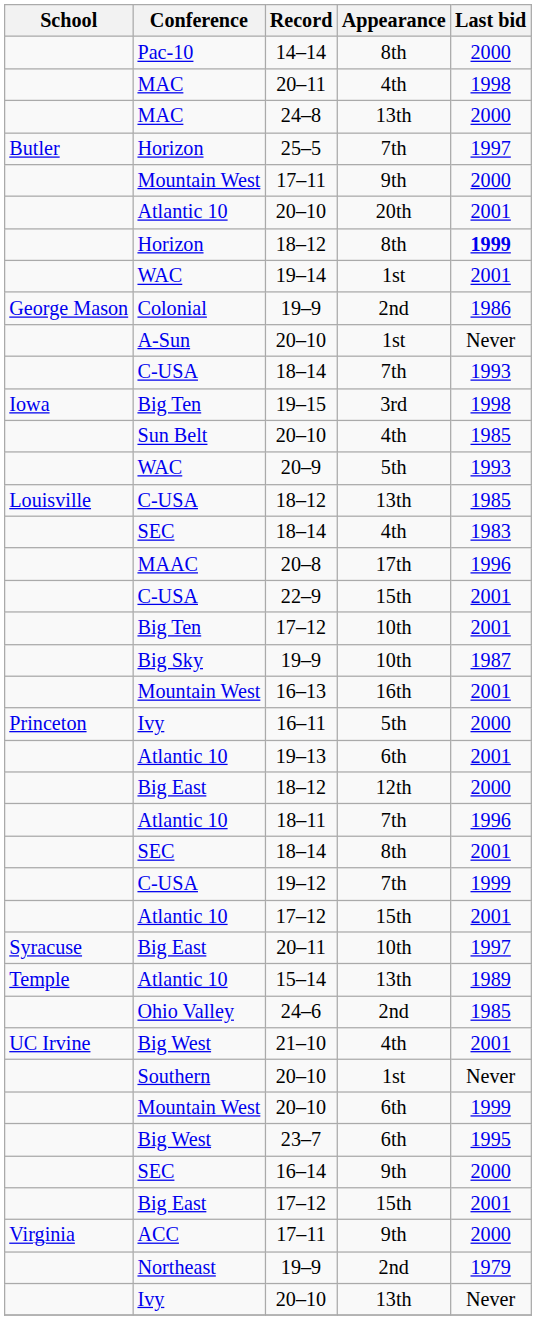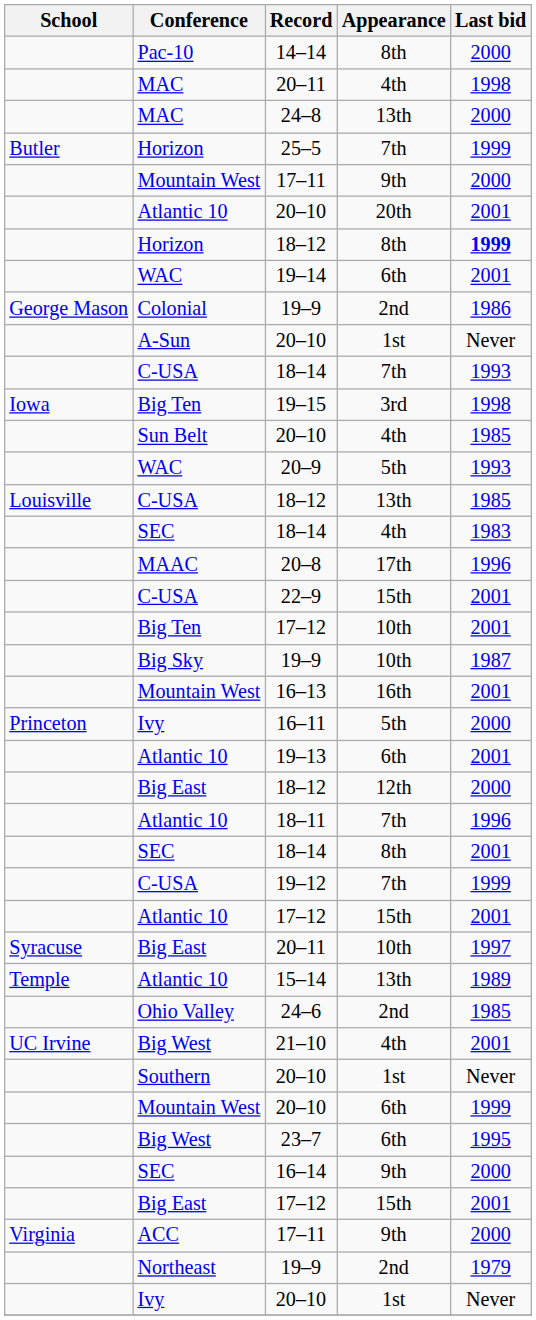 <table class="wikitable sortable" style="text-align: center;">
 <tr>
 <th>School</th>
 <th>Conference</th>
 <th>Record</th>
 <th>Appearance</th>
 <th>Last bid</th>
 </tr>
 <tr>
 <td align=left></td>
 <td align=left><a href='#'>Pac-10</a></td>
 <td>14–14</td>
 <td>8th</td>
 <td><a href='#'>2000</a></td>
 </tr>
 <tr>
 <td align=left></td>
 <td align=left><a href='#'>MAC</a></td>
 <td>20–11</td>
 <td>4th</td>
 <td><a href='#'>1998</a></td>
 </tr>
 <tr>
 <td align=left></td>
 <td align=left><a href='#'>MAC</a></td>
 <td>24–8</td>
 <td>13th</td>
 <td><a href='#'>2000</a></td>
 </tr>
 <tr>
 <td align=left><a href='#'>Butler</a></td>
 <td align=left><a href='#'>Horizon</a></td>
 <td>25–5</td>
 <td>7th</td>
-<td><a href='#'>1997</a></td>
+<td><a href='#'>1999</a></td>
 </tr>
 <tr>
 <td align=left></td>
 <td align=left><a href='#'>Mountain West</a></td>
 <td>17–11</td>
 <td>9th</td>
 <td><a href='#'>2000</a></td>
 </tr>
 <tr>
 <td align=left></td>
 <td align=left><a href='#'>Atlantic 10</a></td>
 <td>20–10</td>
 <td>20th</td>
 <td><a href='#'>2001</a></td>
 </tr>
 <tr>
 <td align=left></td>
 <td align=left><a href='#'>Horizon</a></td>
 <td>18–12</td>
 <td>8th</td>
 <td><strong><a href='#'>1999</a></strong></td>
 </tr>
 <tr>
 <td align=left></td>
 <td align=left><a href='#'>WAC</a></td>
 <td>19–14</td>
-<td>1st</td>
+<td>6th</td>
 <td><a href='#'>2001</a></td>
 </tr>
 <tr>
 <td align=left><a href='#'>George Mason</a></td>
 <td align=left><a href='#'>Colonial</a></td>
 <td>19–9</td>
 <td>2nd</td>
 <td><a href='#'>1986</a></td>
 </tr>
 <tr>
 <td align=left></td>
 <td align=left><a href='#'>A-Sun</a></td>
 <td>20–10</td>
 <td>1st</td>
 <td>Never</td>
 </tr>
 <tr>
 <td align=left></td>
 <td align=left><a href='#'>C-USA</a></td>
 <td>18–14</td>
 <td>7th</td>
 <td><a href='#'>1993</a></td>
 </tr>
 <tr>
 <td align=left><a href='#'>Iowa</a></td>
 <td align=left><a href='#'>Big Ten</a></td>
 <td>19–15</td>
 <td>3rd</td>
 <td><a href='#'>1998</a></td>
 </tr>
 <tr>
 <td align=left></td>
 <td align=left><a href='#'>Sun Belt</a></td>
 <td>20–10</td>
 <td>4th</td>
 <td><a href='#'>1985</a></td>
 </tr>
 <tr>
 <td align=left></td>
 <td align=left><a href='#'>WAC</a></td>
 <td>20–9</td>
 <td>5th</td>
 <td><a href='#'>1993</a></td>
 </tr>
 <tr>
 <td align=left><a href='#'>Louisville</a></td>
 <td align=left><a href='#'>C-USA</a></td>
 <td>18–12</td>
 <td>13th</td>
 <td><a href='#'>1985</a></td>
 </tr>
 <tr>
 <td align=left></td>
 <td align=left><a href='#'>SEC</a></td>
 <td>18–14</td>
 <td>4th</td>
 <td><a href='#'>1983</a></td>
 </tr>
 <tr>
 <td align=left></td>
 <td align=left><a href='#'>MAAC</a></td>
 <td>20–8</td>
 <td>17th</td>
 <td><a href='#'>1996</a></td>
 </tr>
 <tr>
 <td align=left></td>
 <td align=left><a href='#'>C-USA</a></td>
 <td>22–9</td>
 <td>15th</td>
 <td><a href='#'>2001</a></td>
 </tr>
 <tr>
 <td align=left></td>
 <td align=left><a href='#'>Big Ten</a></td>
 <td>17–12</td>
 <td>10th</td>
 <td><a href='#'>2001</a></td>
 </tr>
 <tr>
 <td align=left></td>
 <td align=left><a href='#'>Big Sky</a></td>
 <td>19–9</td>
 <td>10th</td>
 <td><a href='#'>1987</a></td>
 </tr>
 <tr>
 <td align=left></td>
 <td align=left><a href='#'>Mountain West</a></td>
 <td>16–13</td>
 <td>16th</td>
 <td><a href='#'>2001</a></td>
 </tr>
 <tr>
 <td align=left><a href='#'>Princeton</a></td>
 <td align=left><a href='#'>Ivy</a></td>
 <td>16–11</td>
 <td>5th</td>
 <td><a href='#'>2000</a></td>
 </tr>
 <tr>
 <td align=left></td>
 <td align=left><a href='#'>Atlantic 10</a></td>
 <td>19–13</td>
 <td>6th</td>
 <td><a href='#'>2001</a></td>
 </tr>
 <tr>
 <td align=left></td>
 <td align=left><a href='#'>Big East</a></td>
 <td>18–12</td>
 <td>12th</td>
 <td><a href='#'>2000</a></td>
 </tr>
 <tr>
 <td align=left></td>
 <td align=left><a href='#'>Atlantic 10</a></td>
 <td>18–11</td>
 <td>7th</td>
 <td><a href='#'>1996</a></td>
 </tr>
 <tr>
 <td align=left></td>
 <td align=left><a href='#'>SEC</a></td>
 <td>18–14</td>
 <td>8th</td>
 <td><a href='#'>2001</a></td>
 </tr>
 <tr>
 <td align=left></td>
 <td align=left><a href='#'>C-USA</a></td>
 <td>19–12</td>
 <td>7th</td>
 <td><a href='#'>1999</a></td>
 </tr>
 <tr>
 <td align=left></td>
 <td align=left><a href='#'>Atlantic 10</a></td>
 <td>17–12</td>
 <td>15th</td>
 <td><a href='#'>2001</a></td>
 </tr>
 <tr>
 <td align=left><a href='#'>Syracuse</a></td>
 <td align=left><a href='#'>Big East</a></td>
 <td>20–11</td>
 <td>10th</td>
 <td><a href='#'>1997</a></td>
 </tr>
 <tr>
 <td align=left><a href='#'>Temple</a></td>
 <td align=left><a href='#'>Atlantic 10</a></td>
 <td>15–14</td>
 <td>13th</td>
 <td><a href='#'>1989</a></td>
 </tr>
 <tr>
 <td align=left></td>
 <td align=left><a href='#'>Ohio Valley</a></td>
 <td>24–6</td>
 <td>2nd</td>
 <td><a href='#'>1985</a></td>
 </tr>
 <tr>
 <td align=left><a href='#'>UC Irvine</a></td>
 <td align=left><a href='#'>Big West</a></td>
 <td>21–10</td>
 <td>4th</td>
 <td><a href='#'>2001</a></td>
 </tr>
 <tr>
 <td align=left></td>
 <td align=left><a href='#'>Southern</a></td>
 <td>20–10</td>
 <td>1st</td>
 <td>Never</td>
 </tr>
 <tr>
 <td align=left></td>
 <td align=left><a href='#'>Mountain West</a></td>
 <td>20–10</td>
 <td>6th</td>
 <td><a href='#'>1999</a></td>
 </tr>
 <tr>
 <td align=left></td>
 <td align=left><a href='#'>Big West</a></td>
 <td>23–7</td>
 <td>6th</td>
 <td><a href='#'>1995</a></td>
 </tr>
 <tr>
 <td align=left></td>
 <td align=left><a href='#'>SEC</a></td>
 <td>16–14</td>
 <td>9th</td>
 <td><a href='#'>2000</a></td>
 </tr>
 <tr>
 <td align=left></td>
 <td align=left><a href='#'>Big East</a></td>
 <td>17–12</td>
 <td>15th</td>
 <td><a href='#'>2001</a></td>
 </tr>
 <tr>
 <td align=left><a href='#'>Virginia</a></td>
 <td align=left><a href='#'>ACC</a></td>
 <td>17–11</td>
 <td>9th</td>
 <td><a href='#'>2000</a></td>
 </tr>
 <tr>
 <td align=left></td>
 <td align=left><a href='#'>Northeast</a></td>
 <td>19–9</td>
 <td>2nd</td>
 <td><a href='#'>1979</a></td>
 </tr>
 <tr>
 <td align=left></td>
 <td align=left><a href='#'>Ivy</a></td>
 <td>20–10</td>
-<td>13th</td>
+<td>1st</td>
 <td>Never</td>
 </tr>
 <tr>
 </tr>
 </table>
